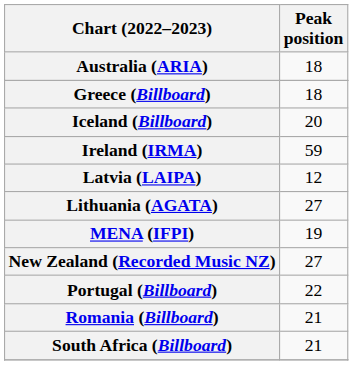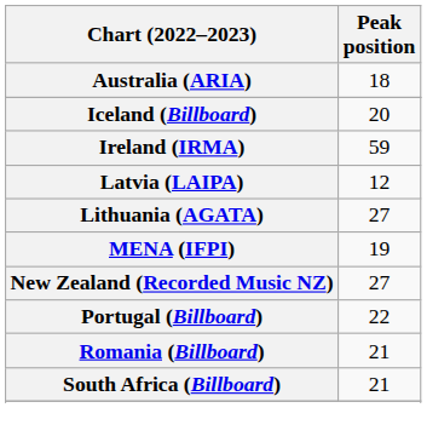 <table class="wikitable sortable plainrowheaders" style="text-align:center">
 <tr>
 <th scope="col">Chart (2022–2023)</th>
 <th scope="col">Peak<br>position</th>
 </tr>
 <tr>
 <th scope="row">Australia (<a href='#'>ARIA</a>)</th>
 <td>18</td>
 </tr>
 <tr>
 </tr>
 <tr>
-</tr>
-<tr>
-<th scope="row">Greece (<em><a href='#'>Billboard</a></em>)</th>
-<td>18</td>
 </tr>
 <tr>
 <th scope="row">Iceland (<em><a href='#'>Billboard</a></em>)</th>
 <td>20</td>
 </tr>
 <tr>
 <th scope="row">Ireland (<a href='#'>IRMA</a>)</th>
 <td>59</td>
 </tr>
 <tr>
 <th scope="row">Latvia (<a href='#'>LAIPA</a>)</th>
 <td>12</td>
 </tr>
 <tr>
 <th scope="row">Lithuania (<a href='#'>AGATA</a>)</th>
 <td>27</td>
 </tr>
 <tr>
 <th scope="row"><a href='#'>MENA</a> (<a href='#'>IFPI</a>)</th>
 <td>19</td>
 </tr>
 <tr>
 <th scope="row">New Zealand (<a href='#'>Recorded Music NZ</a>)</th>
 <td>27</td>
 </tr>
 <tr>
 <th scope="row">Portugal (<em><a href='#'>Billboard</a></em>)</th>
 <td>22</td>
 </tr>
 <tr>
 <th scope="row"><a href='#'>Romania</a> (<em><a href='#'>Billboard</a></em>)</th>
 <td>21</td>
 </tr>
 <tr>
 <th scope="row">South Africa (<em><a href='#'>Billboard</a></em>)</th>
 <td>21</td>
 </tr>
 <tr>
 </tr>
 <tr>
 </tr>
 <tr>
 </tr>
 </table>
